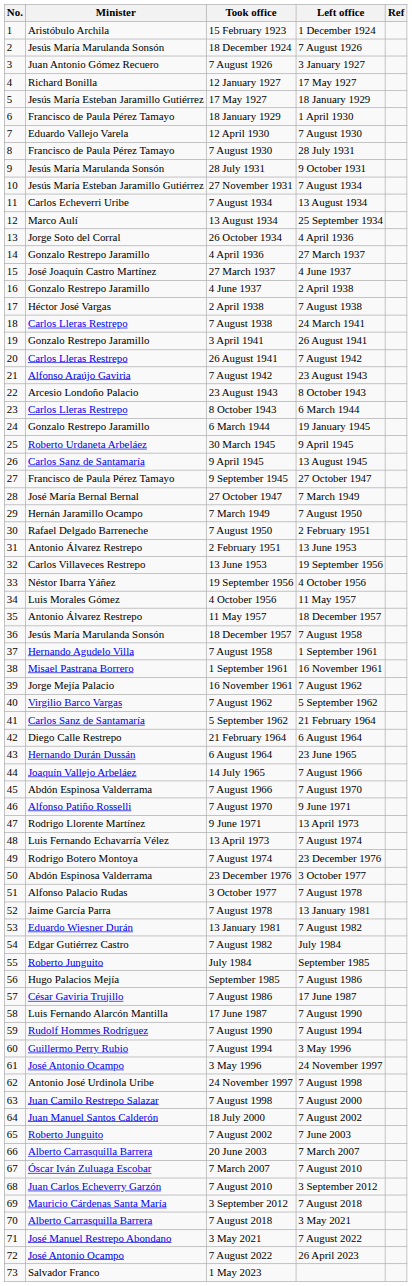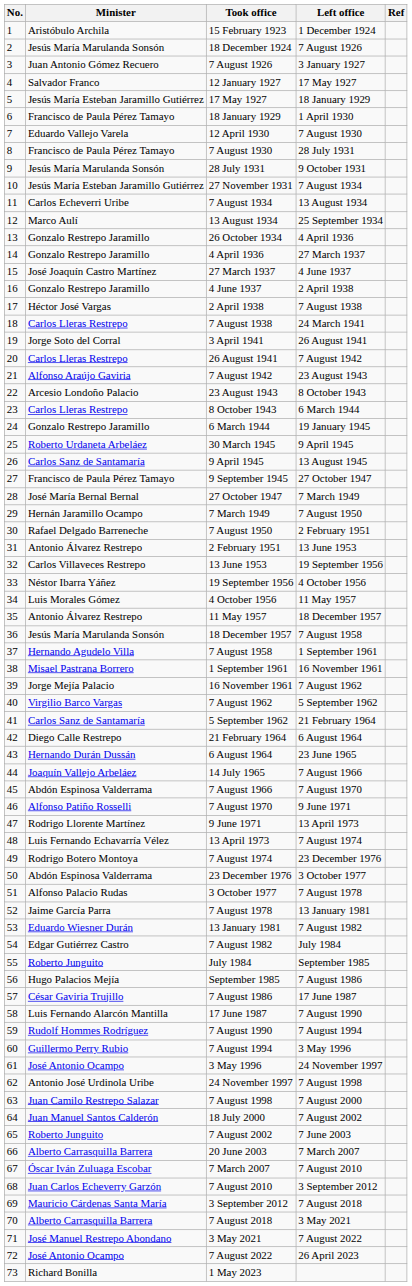 <table class="wikitable">
 <tr>
 <th>No.</th>
 <th>Minister</th>
 <th>Took office</th>
 <th>Left office</th>
 <th>Ref</th>
 </tr>
 <tr>
 <td>1</td>
 <td>Aristóbulo Archila</td>
 <td>15 February 1923</td>
 <td>1 December 1924</td>
 <td></td>
 </tr>
 <tr>
 <td>2</td>
 <td>Jesús María Marulanda Sonsón</td>
 <td>18 December 1924</td>
 <td>7 August 1926</td>
 <td></td>
 </tr>
 <tr>
 <td>3</td>
 <td>Juan Antonio Gómez Recuero</td>
 <td>7 August 1926</td>
 <td>3 January 1927</td>
 <td></td>
 </tr>
 <tr>
 <td>4</td>
-<td>Richard Bonilla</td>
+<td>Salvador Franco</td>
 <td>12 January 1927</td>
 <td>17 May 1927</td>
 <td></td>
 </tr>
 <tr>
 <td>5</td>
 <td>Jesús María Esteban Jaramillo Gutiérrez</td>
 <td>17 May 1927</td>
 <td>18 January 1929</td>
 <td></td>
 </tr>
 <tr>
 <td>6</td>
 <td>Francisco de Paula Pérez Tamayo</td>
 <td>18 January 1929</td>
 <td>1 April 1930</td>
 <td></td>
 </tr>
 <tr>
 <td>7</td>
 <td>Eduardo Vallejo Varela</td>
 <td>12 April 1930</td>
 <td>7 August 1930</td>
 <td></td>
 </tr>
 <tr>
 <td>8</td>
 <td>Francisco de Paula Pérez Tamayo</td>
 <td>7 August 1930</td>
 <td>28 July 1931</td>
 <td></td>
 </tr>
 <tr>
 <td>9</td>
 <td>Jesús María Marulanda Sonsón</td>
 <td>28 July 1931</td>
 <td>9 October 1931</td>
 <td></td>
 </tr>
 <tr>
 <td>10</td>
 <td>Jesús María Esteban Jaramillo Gutiérrez</td>
 <td>27 November 1931</td>
 <td>7 August 1934</td>
 <td></td>
 </tr>
 <tr>
 <td>11</td>
 <td>Carlos Echeverri Uribe</td>
 <td>7 August 1934</td>
 <td>13 August 1934</td>
 <td></td>
 </tr>
 <tr>
 <td>12</td>
 <td>Marco Aulí</td>
 <td>13 August 1934</td>
 <td>25 September 1934</td>
 <td></td>
 </tr>
 <tr>
 <td>13</td>
-<td>Jorge Soto del Corral</td>
+<td>Gonzalo Restrepo Jaramillo</td>
 <td>26 October 1934</td>
 <td>4 April 1936</td>
 <td></td>
 </tr>
 <tr>
 <td>14</td>
 <td>Gonzalo Restrepo Jaramillo</td>
 <td>4 April 1936</td>
 <td>27 March 1937</td>
 <td></td>
 </tr>
 <tr>
 <td>15</td>
 <td>José Joaquín Castro Martínez</td>
 <td>27 March 1937</td>
 <td>4 June 1937</td>
 <td></td>
 </tr>
 <tr>
 <td>16</td>
 <td>Gonzalo Restrepo Jaramillo</td>
 <td>4 June 1937</td>
 <td>2 April 1938</td>
 <td></td>
 </tr>
 <tr>
 <td>17</td>
 <td>Héctor José Vargas</td>
 <td>2 April 1938</td>
 <td>7 August 1938</td>
 <td></td>
 </tr>
 <tr>
 <td>18</td>
 <td><a href='#'>Carlos Lleras Restrepo</a></td>
 <td>7 August 1938</td>
 <td>24 March 1941</td>
 <td></td>
 </tr>
 <tr>
 <td>19</td>
-<td>Gonzalo Restrepo Jaramillo</td>
+<td>Jorge Soto del Corral</td>
 <td>3 April 1941</td>
 <td>26 August 1941</td>
 <td></td>
 </tr>
 <tr>
 <td>20</td>
 <td><a href='#'>Carlos Lleras Restrepo</a></td>
 <td>26 August 1941</td>
 <td>7 August 1942</td>
 <td></td>
 </tr>
 <tr>
 <td>21</td>
 <td><a href='#'>Alfonso Araújo Gaviria</a></td>
 <td>7 August 1942</td>
 <td>23 August 1943</td>
 <td></td>
 </tr>
 <tr>
 <td>22</td>
 <td>Arcesio Londoño Palacio</td>
 <td>23 August 1943</td>
 <td>8 October 1943</td>
 <td></td>
 </tr>
 <tr>
 <td>23</td>
 <td><a href='#'>Carlos Lleras Restrepo</a></td>
 <td>8 October 1943</td>
 <td>6 March 1944</td>
 <td></td>
 </tr>
 <tr>
 <td>24</td>
 <td>Gonzalo Restrepo Jaramillo</td>
 <td>6 March 1944</td>
 <td>19 January 1945</td>
 <td></td>
 </tr>
 <tr>
 <td>25</td>
 <td><a href='#'>Roberto Urdaneta Arbeláez</a></td>
 <td>30 March 1945</td>
 <td>9 April 1945</td>
 <td></td>
 </tr>
 <tr>
 <td>26</td>
 <td><a href='#'>Carlos Sanz de Santamaría</a></td>
 <td>9 April 1945</td>
 <td>13 August 1945</td>
 <td></td>
 </tr>
 <tr>
 <td>27</td>
 <td>Francisco de Paula Pérez Tamayo</td>
 <td>9 September 1945</td>
 <td>27 October 1947</td>
 <td></td>
 </tr>
 <tr>
 <td>28</td>
 <td>José María Bernal Bernal</td>
 <td>27 October 1947</td>
 <td>7 March 1949</td>
 <td></td>
 </tr>
 <tr>
 <td>29</td>
 <td>Hernán Jaramillo Ocampo</td>
 <td>7 March 1949</td>
 <td>7 August 1950</td>
 <td></td>
 </tr>
 <tr>
 <td>30</td>
 <td>Rafael Delgado Barreneche</td>
 <td>7 August 1950</td>
 <td>2 February 1951</td>
 <td></td>
 </tr>
 <tr>
 <td>31</td>
 <td>Antonio Álvarez Restrepo</td>
 <td>2 February 1951</td>
 <td>13 June 1953</td>
 <td></td>
 </tr>
 <tr>
 <td>32</td>
 <td>Carlos Villaveces Restrepo</td>
 <td>13 June 1953</td>
 <td>19 September 1956</td>
 <td></td>
 </tr>
 <tr>
 <td>33</td>
 <td>Néstor Ibarra Yáñez</td>
 <td>19 September 1956</td>
 <td>4 October 1956</td>
 <td></td>
 </tr>
 <tr>
 <td>34</td>
 <td>Luis Morales Gómez</td>
 <td>4 October 1956</td>
 <td>11 May 1957</td>
 <td></td>
 </tr>
 <tr>
 <td>35</td>
 <td>Antonio Álvarez Restrepo</td>
 <td>11 May 1957</td>
 <td>18 December 1957</td>
 <td></td>
 </tr>
 <tr>
 <td>36</td>
 <td>Jesús María Marulanda Sonsón</td>
 <td>18 December 1957</td>
 <td>7 August 1958</td>
 <td></td>
 </tr>
 <tr>
 <td>37</td>
 <td><a href='#'>Hernando Agudelo Villa</a></td>
 <td>7 August 1958</td>
 <td>1 September 1961</td>
 <td></td>
 </tr>
 <tr>
 <td>38</td>
 <td><a href='#'>Misael Pastrana Borrero</a></td>
 <td>1 September 1961</td>
 <td>16 November 1961</td>
 <td></td>
 </tr>
 <tr>
 <td>39</td>
 <td>Jorge Mejía Palacio</td>
 <td>16 November 1961</td>
 <td>7 August 1962</td>
 <td></td>
 </tr>
 <tr>
 <td>40</td>
 <td><a href='#'>Virgilio Barco Vargas</a></td>
 <td>7 August 1962</td>
 <td>5 September 1962</td>
 <td></td>
 </tr>
 <tr>
 <td>41</td>
 <td><a href='#'>Carlos Sanz de Santamaría</a></td>
 <td>5 September 1962</td>
 <td>21 February 1964</td>
 <td></td>
 </tr>
 <tr>
 <td>42</td>
 <td>Diego Calle Restrepo</td>
 <td>21 February 1964</td>
 <td>6 August 1964</td>
 <td></td>
 </tr>
 <tr>
 <td>43</td>
 <td><a href='#'>Hernando Durán Dussán</a></td>
 <td>6 August 1964</td>
 <td>23 June 1965</td>
 <td></td>
 </tr>
 <tr>
 <td>44</td>
 <td><a href='#'>Joaquín Vallejo Arbeláez</a></td>
 <td>14 July 1965</td>
 <td>7 August 1966</td>
 <td></td>
 </tr>
 <tr>
 <td>45</td>
 <td>Abdón Espinosa Valderrama</td>
 <td>7 August 1966</td>
 <td>7 August 1970</td>
 <td></td>
 </tr>
 <tr>
 <td>46</td>
 <td><a href='#'>Alfonso Patiño Rosselli</a></td>
 <td>7 August 1970</td>
 <td>9 June 1971</td>
 <td></td>
 </tr>
 <tr>
 <td>47</td>
 <td>Rodrigo Llorente Martínez</td>
 <td>9 June 1971</td>
 <td>13 April 1973</td>
 <td></td>
 </tr>
 <tr>
 <td>48</td>
 <td>Luis Fernando Echavarría Vélez</td>
 <td>13 April 1973</td>
 <td>7 August 1974</td>
 <td></td>
 </tr>
 <tr>
 <td>49</td>
 <td>Rodrigo Botero Montoya</td>
 <td>7 August 1974</td>
 <td>23 December 1976</td>
 <td></td>
 </tr>
 <tr>
 <td>50</td>
 <td>Abdón Espinosa Valderrama</td>
 <td>23 December 1976</td>
 <td>3 October 1977</td>
 <td></td>
 </tr>
 <tr>
 <td>51</td>
 <td>Alfonso Palacio Rudas</td>
 <td>3 October 1977</td>
 <td>7 August 1978</td>
 <td></td>
 </tr>
 <tr>
 <td>52</td>
 <td>Jaime García Parra</td>
 <td>7 August 1978</td>
 <td>13 January 1981</td>
 <td></td>
 </tr>
 <tr>
 <td>53</td>
 <td><a href='#'>Eduardo Wiesner Durán</a></td>
 <td>13 January 1981</td>
 <td>7 August 1982</td>
 <td></td>
 </tr>
 <tr>
 <td>54</td>
 <td>Edgar Gutiérrez Castro</td>
 <td>7 August 1982</td>
 <td>July 1984</td>
 <td></td>
 </tr>
 <tr>
 <td>55</td>
 <td><a href='#'>Roberto Junguito</a></td>
 <td>July 1984</td>
 <td>September 1985</td>
 <td></td>
 </tr>
 <tr>
 <td>56</td>
 <td>Hugo Palacios Mejía</td>
 <td>September 1985</td>
 <td>7 August 1986</td>
 <td></td>
 </tr>
 <tr>
 <td>57</td>
 <td><a href='#'>César Gaviria Trujillo</a></td>
 <td>7 August 1986</td>
 <td>17 June 1987</td>
 <td></td>
 </tr>
 <tr>
 <td>58</td>
 <td>Luis Fernando Alarcón Mantilla</td>
 <td>17 June 1987</td>
 <td>7 August 1990</td>
 <td></td>
 </tr>
 <tr>
 <td>59</td>
 <td><a href='#'>Rudolf Hommes Rodríguez</a></td>
 <td>7 August 1990</td>
 <td>7 August 1994</td>
 <td></td>
 </tr>
 <tr>
 <td>60</td>
 <td><a href='#'>Guillermo Perry Rubio</a></td>
 <td>7 August 1994</td>
 <td>3 May 1996</td>
 <td></td>
 </tr>
 <tr>
 <td>61</td>
 <td><a href='#'>José Antonio Ocampo</a></td>
 <td>3 May 1996</td>
 <td>24 November 1997</td>
 <td></td>
 </tr>
 <tr>
 <td>62</td>
 <td>Antonio José Urdinola Uribe</td>
 <td>24 November 1997</td>
 <td>7 August 1998</td>
 <td></td>
 </tr>
 <tr>
 <td>63</td>
 <td><a href='#'>Juan Camilo Restrepo Salazar</a></td>
 <td>7 August 1998</td>
 <td>7 August 2000</td>
 <td></td>
 </tr>
 <tr>
 <td>64</td>
 <td><a href='#'>Juan Manuel Santos Calderón</a></td>
 <td>18 July 2000</td>
 <td>7 August 2002</td>
 <td></td>
 </tr>
 <tr>
 <td>65</td>
 <td><a href='#'>Roberto Junguito</a></td>
 <td>7 August 2002</td>
 <td>7 June 2003</td>
 <td></td>
 </tr>
 <tr>
 <td>66</td>
 <td><a href='#'>Alberto Carrasquilla Barrera</a></td>
 <td>20 June 2003</td>
 <td>7 March 2007</td>
 <td></td>
 </tr>
 <tr>
 <td>67</td>
 <td><a href='#'>Óscar Iván Zuluaga Escobar</a></td>
 <td>7 March 2007</td>
 <td>7 August 2010</td>
 <td></td>
 </tr>
 <tr>
 <td>68</td>
 <td><a href='#'>Juan Carlos Echeverry Garzón</a></td>
 <td>7 August 2010</td>
 <td>3 September 2012</td>
 <td></td>
 </tr>
 <tr>
 <td>69</td>
 <td><a href='#'>Mauricio Cárdenas Santa María</a></td>
 <td>3 September 2012</td>
 <td>7 August 2018</td>
 <td></td>
 </tr>
 <tr>
 <td>70</td>
 <td><a href='#'>Alberto Carrasquilla Barrera</a></td>
 <td>7 August 2018</td>
 <td>3 May 2021</td>
 <td></td>
 </tr>
 <tr>
 <td>71</td>
 <td><a href='#'>José Manuel Restrepo Abondano</a></td>
 <td>3 May 2021</td>
 <td>7 August 2022</td>
 <td></td>
 </tr>
 <tr>
 <td>72</td>
 <td><a href='#'>José Antonio Ocampo</a></td>
 <td>7 August 2022</td>
 <td>26 April 2023</td>
 <td></td>
 </tr>
 <tr>
 <td>73</td>
-<td>Salvador Franco</td>
+<td>Richard Bonilla</td>
 <td>1 May 2023</td>
 <td></td>
 <td></td>
 </tr>
 </table>
